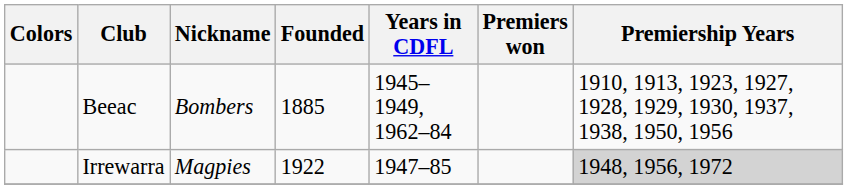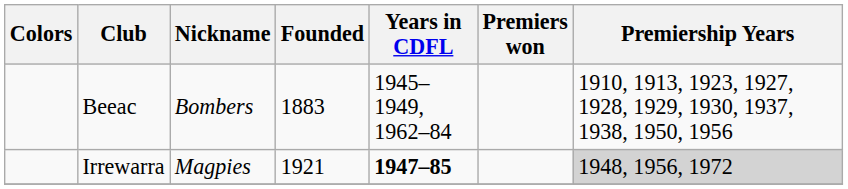 <table class="wikitable sortable">
 <tr>
 <th>Colors</th>
 <th>Club</th>
 <th>Nickname</th>
 <th>Founded</th>
 <th>Years in <a href='#'>CDFL</a></th>
 <th>Premiers<br> won</th>
 <th>Premiership Years</th>
 </tr>
 <tr>
 <td></td>
 <td>Beeac</td>
 <td><em>Bombers</em></td>
-<td>1885</td>
+<td>1883</td>
 <td>1945–1949, 1962–84</td>
 <td></td>
 <td>1910, 1913, 1923, 1927, 1928, 1929, 1930, 1937, 1938, 1950, 1956</td>
 </tr>
 <tr>
 <td></td>
 <td>Irrewarra</td>
 <td><em>Magpies</em></td>
-<td>1922</td>
-<td>1947–85</td>
+<td>1921</td>
+<td><strong>1947–85</strong></td>
 <td></td>
 <td style="background: lightgrey;">1948, 1956, 1972</td>
 </tr>
 <tr>
 </tr>
 </table>
